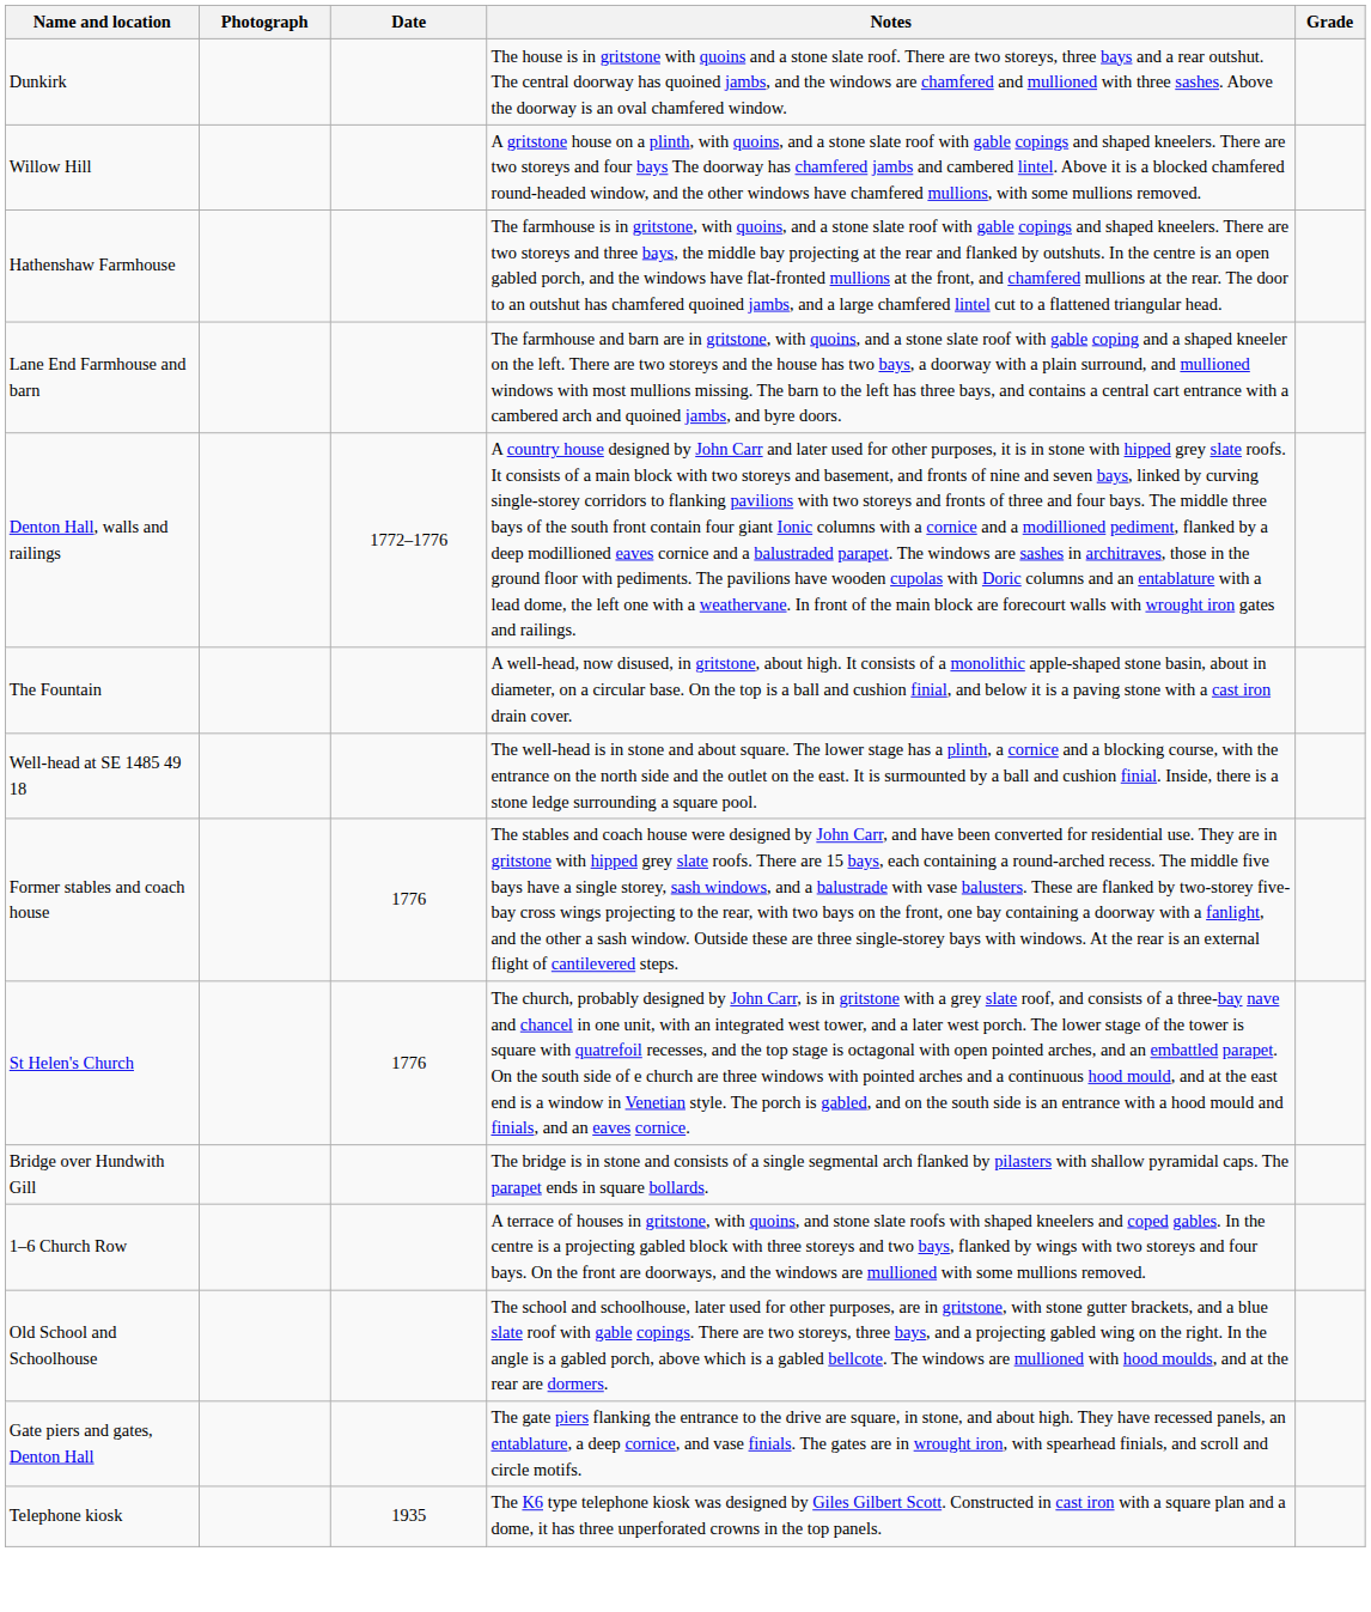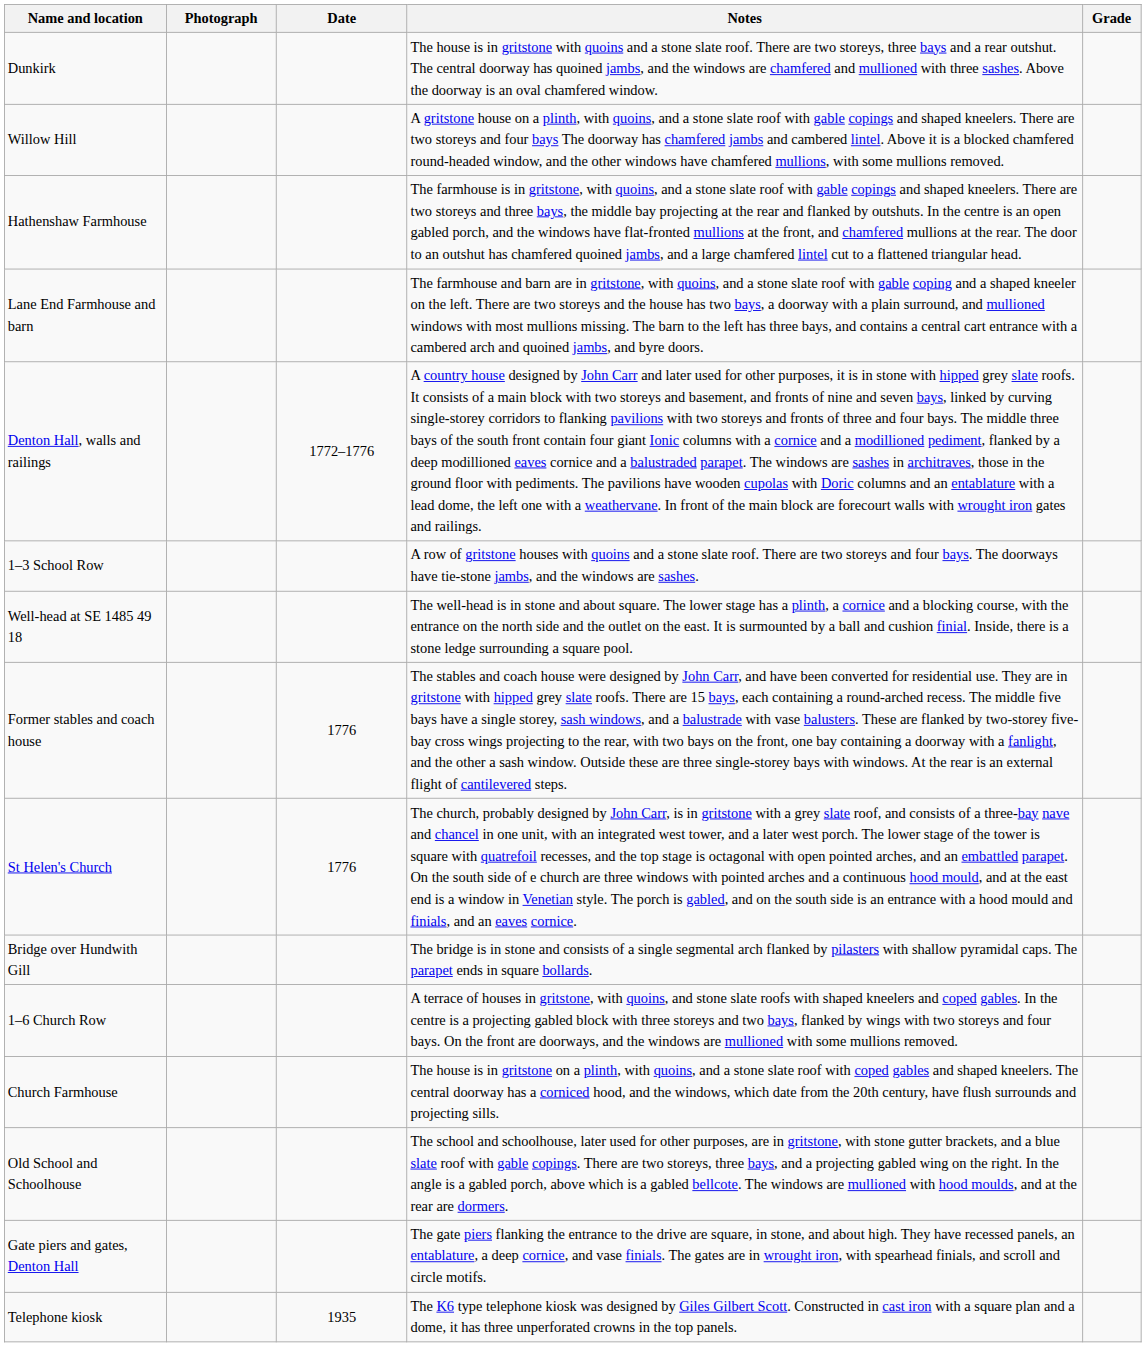 <table class="wikitable sortable plainrowheaders" style="width:100%; border:0px; text-align:left; line-height:150%">
 <tr>
 <th scope="col"  style="width:150px">Name and location</th>
 <th scope="col"  style="width:100px" class="unsortable">Photograph</th>
 <th scope="col"  style="width:120px">Date</th>
 <th scope="col"  style="width:650px" class="unsortable">Notes</th>
 <th scope="col"  style="width:50px">Grade</th>
 </tr>
 <tr>
 <td>Dunkirk<br><small></small></td>
 <td></td>
 <td align="center"></td>
 <td>The house is in <a href='#'>gritstone</a> with <a href='#'>quoins</a> and a stone slate roof.  There are two storeys, three <a href='#'>bays</a> and a rear outshut.  The central doorway has quoined <a href='#'>jambs</a>, and the windows are <a href='#'>chamfered</a> and <a href='#'>mullioned</a> with three <a href='#'>sashes</a>.  Above the doorway is an oval chamfered window.</td>
 <td align="center" ></td>
 </tr>
 <tr>
 <td>Willow Hill<br><small></small></td>
 <td></td>
 <td align="center"></td>
 <td>A <a href='#'>gritstone</a> house on a <a href='#'>plinth</a>, with <a href='#'>quoins</a>, and a stone slate roof with <a href='#'>gable</a> <a href='#'>copings</a> and shaped kneelers.  There are two storeys and four <a href='#'>bays</a>  The doorway has <a href='#'>chamfered</a> <a href='#'>jambs</a> and cambered <a href='#'>lintel</a>.  Above it is a blocked chamfered round-headed window, and the other windows have chamfered <a href='#'>mullions</a>, with some mullions removed.</td>
 <td align="center" ></td>
 </tr>
 <tr>
 <td>Hathenshaw Farmhouse<br><small></small></td>
 <td></td>
 <td align="center"></td>
 <td>The farmhouse is in <a href='#'>gritstone</a>, with <a href='#'>quoins</a>, and a stone slate roof with <a href='#'>gable</a> <a href='#'>copings</a> and shaped kneelers.  There are two storeys and three <a href='#'>bays</a>, the middle bay projecting at the rear and flanked by outshuts.  In the centre is an open gabled porch, and the windows have flat-fronted <a href='#'>mullions</a> at the front, and <a href='#'>chamfered</a> mullions at the rear.  The door to an outshut has chamfered quoined <a href='#'>jambs</a>, and a large chamfered <a href='#'>lintel</a> cut to a flattened triangular head.</td>
 <td align="center" ></td>
 </tr>
 <tr>
 <td>Lane End Farmhouse and barn<br><small></small></td>
 <td></td>
 <td align="center"></td>
 <td>The farmhouse and barn are in <a href='#'>gritstone</a>, with <a href='#'>quoins</a>, and a stone slate roof with <a href='#'>gable</a> <a href='#'>coping</a> and a shaped kneeler on the left.  There are two storeys and the house has two <a href='#'>bays</a>, a doorway with a plain surround, and <a href='#'>mullioned</a> windows with most mullions missing.  The barn to the left has three bays, and contains a central cart entrance with a cambered arch and quoined <a href='#'>jambs</a>, and byre doors.</td>
 <td align="center" ></td>
 </tr>
 <tr>
 <td><a href='#'>Denton Hall</a>, walls and railings<br><small></small></td>
 <td></td>
 <td align="center">1772–1776</td>
 <td>A <a href='#'>country house</a> designed by <a href='#'>John Carr</a> and later used for other purposes, it is in stone with <a href='#'>hipped</a> grey <a href='#'>slate</a> roofs.  It consists of a main block with two storeys and basement, and fronts of nine and seven <a href='#'>bays</a>, linked by curving single-storey corridors to flanking <a href='#'>pavilions</a> with two storeys and fronts of three and four bays.  The middle three bays of the south front contain four giant <a href='#'>Ionic</a> columns with a <a href='#'>cornice</a> and a <a href='#'>modillioned</a> <a href='#'>pediment</a>, flanked by a deep modillioned <a href='#'>eaves</a> cornice and a <a href='#'>balustraded</a> <a href='#'>parapet</a>.  The windows are <a href='#'>sashes</a> in <a href='#'>architraves</a>, those in the ground floor with pediments.  The pavilions have wooden <a href='#'>cupolas</a> with <a href='#'>Doric</a> columns and an <a href='#'>entablature</a> with a lead dome, the left one with a <a href='#'>weathervane</a>.  In front of the main block are forecourt walls with <a href='#'>wrought iron</a> gates and railings.</td>
 <td align="center" ></td>
 </tr>
 <tr>
-<td>The Fountain<br><small></small></td>
+<td>1–3 School Row<br><small></small></td>
 <td></td>
 <td align="center"></td>
-<td>A well-head, now disused, in <a href='#'>gritstone</a>, about  high.  It consists of a <a href='#'>monolithic</a> apple-shaped stone basin, about  in diameter, on a circular base.  On the top is a ball and cushion <a href='#'>finial</a>, and below it is a paving stone with a <a href='#'>cast iron</a> drain cover.</td>
+<td>A row of <a href='#'>gritstone</a> houses with <a href='#'>quoins</a> and a stone slate roof.  There are two storeys and four <a href='#'>bays</a>.  The doorways have tie-stone <a href='#'>jambs</a>, and the windows are <a href='#'>sashes</a>.</td>
 <td align="center" ></td>
 </tr>
 <tr>
 <td>Well-head at SE 1485 49 18<br><small></small></td>
 <td></td>
 <td align="center"></td>
 <td>The well-head is in stone and about  square.  The lower stage has a <a href='#'>plinth</a>, a <a href='#'>cornice</a> and a blocking course, with the entrance on the north side and the outlet on the east.  It is surmounted by a ball and cushion <a href='#'>finial</a>.  Inside, there is a stone ledge surrounding a square pool.</td>
 <td align="center" ></td>
 </tr>
 <tr>
 <td>Former stables and coach house<br><small></small></td>
 <td></td>
 <td align="center">1776</td>
 <td>The stables and coach house were designed by <a href='#'>John Carr</a>, and have been converted for residential use.  They are in <a href='#'>gritstone</a> with <a href='#'>hipped</a> grey <a href='#'>slate</a> roofs.  There are 15 <a href='#'>bays</a>, each containing a round-arched recess.  The middle five bays have a single storey, <a href='#'>sash windows</a>, and a <a href='#'>balustrade</a> with vase <a href='#'>balusters</a>.  These are flanked by two-storey five-bay cross wings projecting to the rear, with two bays on the front, one bay containing a doorway with a <a href='#'>fanlight</a>, and the other a sash window.  Outside these are three single-storey bays with windows.  At the rear is an external flight of <a href='#'>cantilevered</a> steps.</td>
 <td align="center" ></td>
 </tr>
 <tr>
 <td><a href='#'>St Helen's Church</a><br><small></small></td>
 <td></td>
 <td align="center">1776</td>
 <td>The church, probably designed by <a href='#'>John Carr</a>, is in <a href='#'>gritstone</a> with a grey <a href='#'>slate</a> roof, and consists of a three-<a href='#'>bay</a> <a href='#'>nave</a> and <a href='#'>chancel</a> in one unit, with an integrated west tower, and a later west porch.  The lower stage of the tower is square with <a href='#'>quatrefoil</a> recesses, and the top stage is octagonal with open pointed arches, and an <a href='#'>embattled</a> <a href='#'>parapet</a>.  On the south side of e church are three windows with pointed arches and a continuous <a href='#'>hood mould</a>, and at the east end is a window in <a href='#'>Venetian</a> style.  The porch is <a href='#'>gabled</a>, and on the south side is an entrance with a hood mould and <a href='#'>finials</a>, and an <a href='#'>eaves</a> <a href='#'>cornice</a>.</td>
 <td align="center" ></td>
 </tr>
 <tr>
 <td>Bridge over Hundwith Gill<br><small></small></td>
 <td></td>
 <td align="center"></td>
 <td>The bridge is in stone and consists of a single segmental arch flanked by <a href='#'>pilasters</a> with shallow pyramidal caps.  The <a href='#'>parapet</a> ends in square <a href='#'>bollards</a>.</td>
 <td align="center" ></td>
 </tr>
 <tr>
 <td>1–6 Church Row<br><small></small></td>
 <td></td>
 <td align="center"></td>
 <td>A terrace of houses in <a href='#'>gritstone</a>, with <a href='#'>quoins</a>, and stone slate roofs with shaped kneelers and <a href='#'>coped</a> <a href='#'>gables</a>.  In the centre is a projecting gabled block with three storeys and two <a href='#'>bays</a>, flanked by wings with two storeys and four bays.  On the front are doorways, and the windows are <a href='#'>mullioned</a> with some mullions removed.</td>
 <td align="center" ></td>
 </tr>
 <tr>
+<td>Church Farmhouse<br><small></small></td>
+<td></td>
+<td align="center"></td>
+<td>The house is in <a href='#'>gritstone</a> on a <a href='#'>plinth</a>, with <a href='#'>quoins</a>, and a stone slate roof with <a href='#'>coped</a> <a href='#'>gables</a> and shaped kneelers.  The central doorway has a <a href='#'>corniced</a> hood, and the windows, which date from the 20th century, have flush surrounds and projecting sills.</td>
+<td align="center" ></td>
+</tr>
+<tr>
 <td>Old School and Schoolhouse<br><small></small></td>
 <td></td>
 <td align="center"></td>
 <td>The school and schoolhouse, later used for other purposes, are in <a href='#'>gritstone</a>, with stone gutter brackets, and a blue <a href='#'>slate</a> roof with <a href='#'>gable</a> <a href='#'>copings</a>.  There are two storeys, three <a href='#'>bays</a>, and a projecting gabled wing on the right.  In the angle is a gabled porch, above which is a gabled <a href='#'>bellcote</a>.  The windows are <a href='#'>mullioned</a> with <a href='#'>hood moulds</a>, and at the rear are <a href='#'>dormers</a>.</td>
 <td align="center" ></td>
 </tr>
 <tr>
 <td>Gate piers and gates, <a href='#'>Denton Hall</a><br><small></small></td>
 <td></td>
 <td align="center"></td>
 <td>The gate <a href='#'>piers</a> flanking the entrance to the drive are square, in stone, and about  high.  They have recessed panels, an <a href='#'>entablature</a>, a deep <a href='#'>cornice</a>, and vase <a href='#'>finials</a>.  The gates are in <a href='#'>wrought iron</a>, with spearhead finials, and scroll and circle motifs.</td>
 <td align="center" ></td>
 </tr>
 <tr>
 <td>Telephone kiosk<br><small></small></td>
 <td></td>
 <td align="center">1935</td>
 <td>The <a href='#'>K6</a> type telephone kiosk was designed by <a href='#'>Giles Gilbert Scott</a>.  Constructed in <a href='#'>cast iron</a> with a square plan and a dome, it has three unperforated crowns in the top panels.</td>
 <td align="center" ></td>
 </tr>
 <tr>
 </tr>
 </table>
